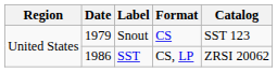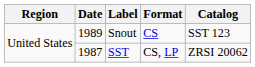 <table class="wikitable">
 <tr>
 <th>Region</th>
 <th>Date</th>
 <th>Label</th>
 <th>Format</th>
 <th>Catalog</th>
 </tr>
 <tr>
 <td rowspan="2">United States</td>
-<td>1979</td>
+<td>1989</td>
 <td>Snout</td>
 <td><a href='#'>CS</a></td>
 <td>SST 123</td>
 </tr>
 <tr>
-<td>1986</td>
+<td>1987</td>
 <td><a href='#'>SST</a></td>
 <td>CS, <a href='#'>LP</a></td>
 <td>ZRSI 20062</td>
 </tr>
 </table>
